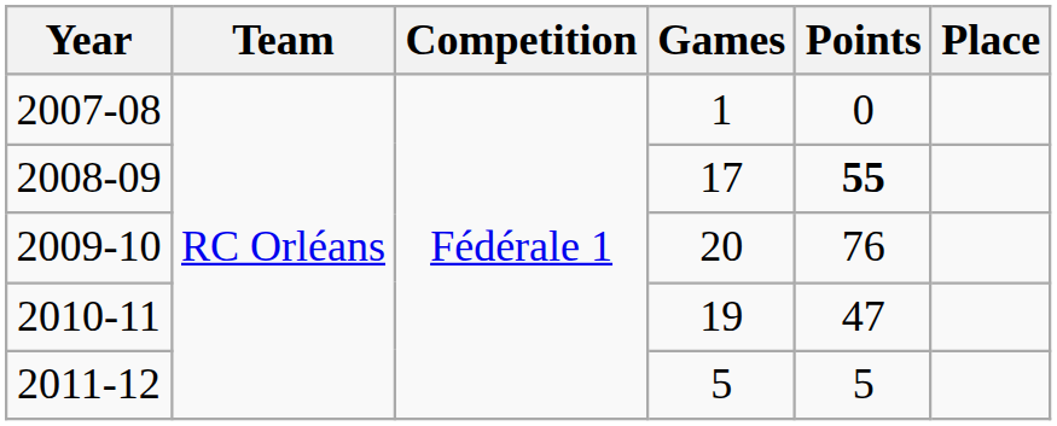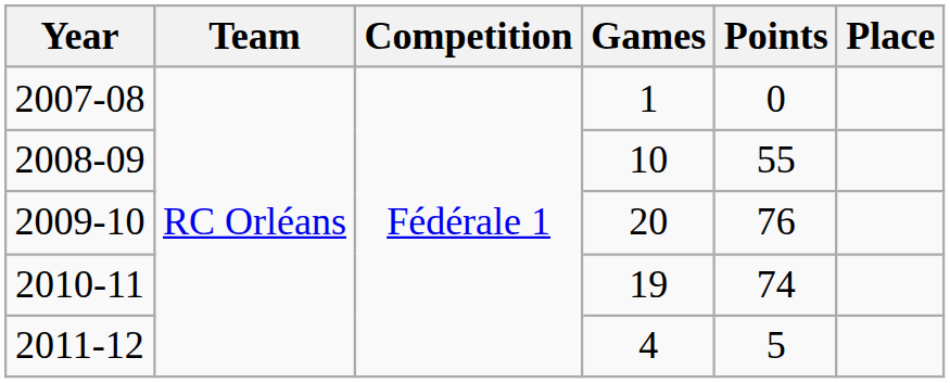 <table class="wikitable">
 <tr>
 <th>Year</th>
 <th>Team</th>
 <th>Competition</th>
 <th>Games</th>
 <th>Points</th>
 <th>Place</th>
 </tr>
 <tr align="center">
 <td>2007-08</td>
 <td rowspan=5><a href='#'>RC Orléans</a></td>
 <td rowspan=5><a href='#'>Fédérale 1</a></td>
 <td>1</td>
 <td>0</td>
 <td></td>
 </tr>
 <tr align="center">
 <td>2008-09</td>
-<td>17</td>
-<td><strong>55</strong></td>
+<td>10</td>
+<td>55</td>
 <td></td>
 </tr>
 <tr align="center">
 <td>2009-10</td>
 <td>20</td>
 <td>76</td>
 <td></td>
 </tr>
 <tr align="center">
 <td>2010-11</td>
 <td>19</td>
-<td>47</td>
+<td>74</td>
 <td></td>
 </tr>
 <tr align="center">
 <td>2011-12</td>
-<td>5</td>
+<td>4</td>
 <td>5</td>
 <td></td>
 </tr>
 </table>
